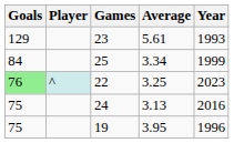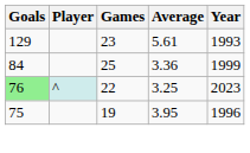 <table class="wikitable sortable">
 <tr>
 <th>Goals</th>
 <th>Player</th>
 <th>Games</th>
 <th>Average</th>
 <th>Year</th>
 </tr>
 <tr>
 <td>129</td>
 <td></td>
 <td>23</td>
 <td>5.61</td>
 <td>1993</td>
 </tr>
 <tr>
 <td>84</td>
 <td></td>
 <td>25</td>
-<td>3.34</td>
+<td>3.36</td>
 <td>1999</td>
 </tr>
 <tr>
 <td style="background: lightgreen;">76</td>
 <td style="text-align:left; background:#cfecec;">^</td>
 <td>22</td>
 <td>3.25</td>
 <td>2023</td>
 </tr>
 <tr>
 <td>75</td>
 <td></td>
-<td>24</td>
-<td>3.13</td>
-<td>2016</td>
-</tr>
-<tr>
-<td>75</td>
-<td></td>
 <td>19</td>
 <td>3.95</td>
 <td>1996</td>
 </tr>
 </table>
